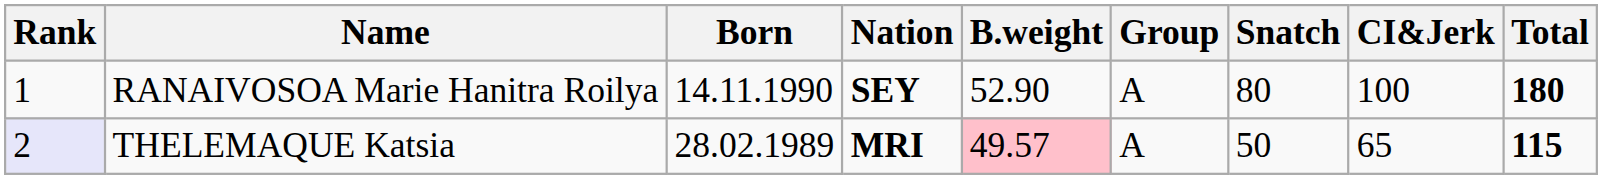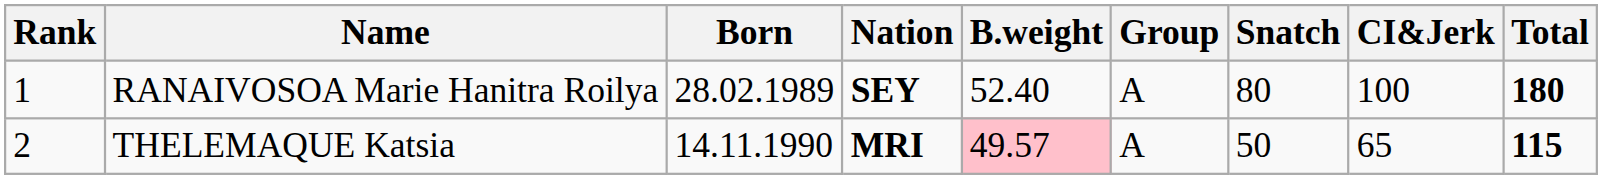 <table class="wikitable">
 <tr>
 <th>Rank</th>
 <th>Name</th>
 <th>Born</th>
 <th>Nation</th>
 <th>B.weight</th>
 <th>Group</th>
 <th>Snatch</th>
 <th>CI&Jerk</th>
 <th>Total</th>
 </tr>
 <tr>
 <td>1</td>
 <td>RANAIVOSOA Marie Hanitra Roilya</td>
-<td>14.11.1990</td>
+<td>28.02.1989</td>
 <td><strong>SEY</strong></td>
-<td>52.90</td>
+<td>52.40</td>
 <td>A</td>
 <td>80</td>
 <td>100</td>
 <td><strong>180</strong></td>
 </tr>
 <tr>
-<td style="background: lavender;">2</td>
+<td>2</td>
 <td>THELEMAQUE Katsia</td>
-<td>28.02.1989</td>
+<td>14.11.1990</td>
 <td><strong>MRI</strong></td>
 <td style="background: pink;">49.57</td>
 <td>A</td>
 <td>50</td>
 <td>65</td>
 <td><strong>115</strong></td>
 </tr>
 </table>
